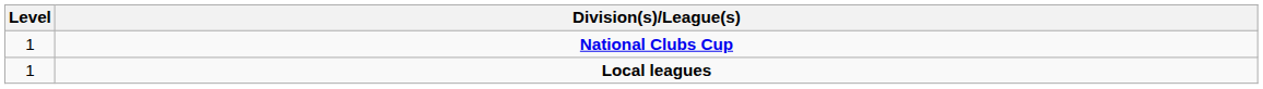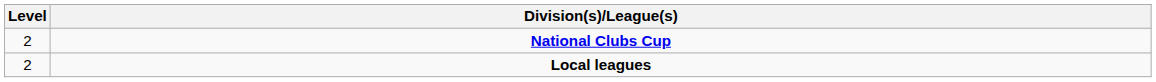 <table class="wikitable" style="text-align: center;">
 <tr>
 <th colspan="1" width="4%">Level</th>
 <th colspan="6" width="96%">Division(s)/League(s)</th>
 </tr>
 <tr>
-<td colspan="1" width="4%">1</td>
+<td colspan="1" width="4%">2</td>
 <td colspan="6" width="96%"><strong><a href='#'>National Clubs Cup</a></strong><br></td>
 </tr>
 <tr>
-<td colspan="1" width="4%">1</td>
+<td colspan="1" width="4%">2</td>
 <td colspan="6" width="96%"><strong>Local leagues</strong><br></td>
 </tr>
 </table>
